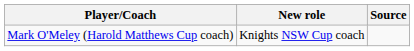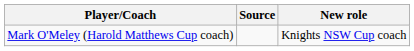 <table class="wikitable sortable" style="text-align: center; font-size:90%">
 <tr style="background:#efefef;">
 <th>Player/Coach</th>
+<th>Source</th>
 <th>New role</th>
-<th>Source</th>
 </tr>
 <tr>
 <td><a href='#'>Mark O'Meley</a> (<a href='#'>Harold Matthews Cup</a> coach)</td>
+<td></td>
 <td>Knights <a href='#'>NSW Cup</a> coach</td>
-<td></td>
 </tr>
 </table>
